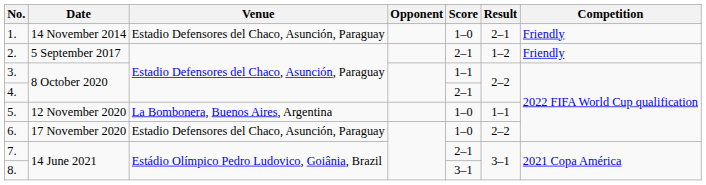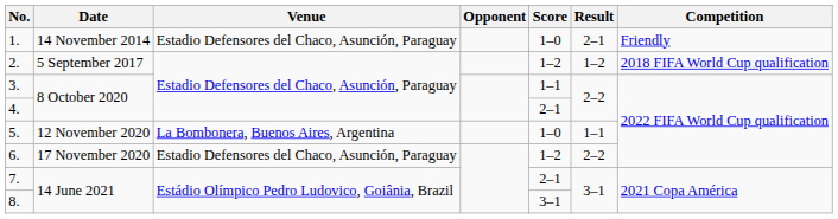 <table class="wikitable sortable">
 <tr>
 <th scope="col">No.</th>
 <th scope="col">Date</th>
 <th scope="col">Venue</th>
 <th scope="col">Opponent</th>
 <th scope="col">Score</th>
 <th scope="col">Result</th>
 <th scope="col">Competition</th>
 </tr>
 <tr>
 <td>1.</td>
 <td>14 November 2014</td>
 <td>Estadio Defensores del Chaco, Asunción, Paraguay</td>
 <td></td>
 <td align="center">1–0</td>
 <td align="center">2–1</td>
 <td><a href='#'>Friendly</a></td>
 </tr>
 <tr>
 <td>2.</td>
 <td>5 September 2017</td>
 <td rowspan="3"><a href='#'>Estadio Defensores del Chaco</a>, <a href='#'>Asunción</a>, Paraguay</td>
 <td></td>
-<td align="center">2–1</td>
 <td align="center">1–2</td>
-<td><a href='#'>Friendly</a></td>
+<td align="center">1–2</td>
+<td><a href='#'>2018 FIFA World Cup qualification</a></td>
 </tr>
 <tr>
 <td>3.</td>
 <td rowspan="2">8 October 2020</td>
 <td rowspan="2"></td>
 <td align="center">1–1</td>
 <td rowspan="2" align="center">2–2</td>
 <td rowspan="4"><a href='#'>2022 FIFA World Cup qualification</a></td>
 </tr>
 <tr>
 <td>4.</td>
 <td align="center">2–1</td>
 </tr>
 <tr>
 <td>5.</td>
 <td>12 November 2020</td>
 <td><a href='#'>La Bombonera</a>, <a href='#'>Buenos Aires</a>, Argentina</td>
 <td></td>
 <td align="center">1–0</td>
 <td align="center">1–1</td>
 </tr>
 <tr>
 <td>6.</td>
 <td>17 November 2020</td>
 <td>Estadio Defensores del Chaco, Asunción, Paraguay</td>
 <td rowspan="3"></td>
-<td align="center">1–0</td>
+<td align="center">1–2</td>
 <td align="center">2–2</td>
 </tr>
 <tr>
 <td>7.</td>
 <td rowspan="2">14 June 2021</td>
 <td rowspan="2"><a href='#'>Estádio Olímpico Pedro Ludovico</a>, <a href='#'>Goiânia</a>, Brazil</td>
 <td align="center">2–1</td>
 <td rowspan="2" align="center">3–1</td>
 <td rowspan="2"><a href='#'>2021 Copa América</a></td>
 </tr>
 <tr>
 <td>8.</td>
 <td align="center">3–1</td>
 </tr>
 </table>
